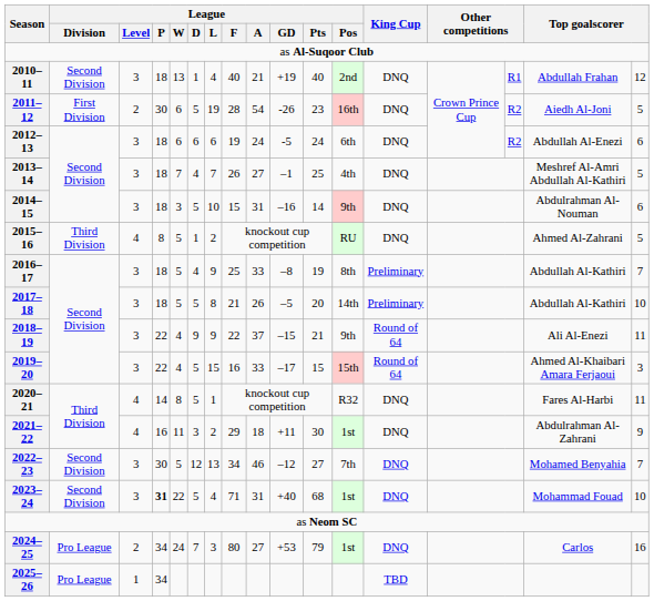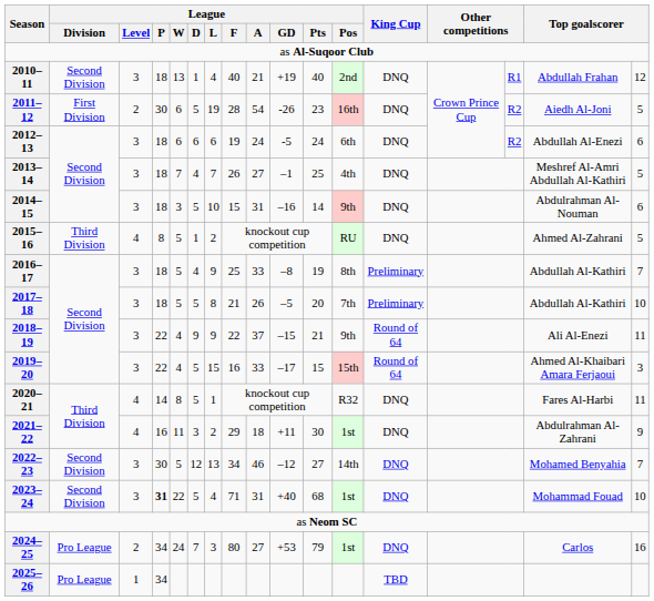 <table class="wikitable plainrowheaders sortable" style="text-align: center">
 <tr>
 <th rowspan=2>Season</th>
 <th colspan=11>League</th>
 <th rowspan=2><a href='#'>King Cup</a><br></th>
 <th rowspan=2 colspan=2>Other competitions</th>
 <th rowspan=2 colspan=2>Top goalscorer</th>
 </tr>
 <tr>
 <th scope=col>Division</th>
 <th scope=col><a href='#'>Level</a></th>
 <th scope=col>P</th>
 <th scope=col>W</th>
 <th scope=col>D</th>
 <th scope=col>L</th>
 <th scope=col>F</th>
 <th scope=col>A</th>
 <th scope=col>GD</th>
 <th scope=col>Pts</th>
 <th scope=col data-sort-type="number">Pos</th>
 </tr>
 <tr>
 <td colspan=17>as <strong>Al-Suqoor Club</strong></td>
 </tr>
 <tr>
 <th scope=row rowspan=1>2010–11</th>
 <td rowspan=1><a href='#'>Second Division</a></td>
 <td rowspan=1>3</td>
 <td rowspan=1>18</td>
 <td rowspan=1>13</td>
 <td rowspan=1>1</td>
 <td rowspan=1>4</td>
 <td rowspan=1>40</td>
 <td rowspan=1>21</td>
 <td rowspan=1>+19</td>
 <td rowspan=1>40</td>
 <td rowspan=1 style="background-color:#DFD; padding:0.4em;">2nd </td>
 <td rowspan=1>DNQ</td>
 <td rowspan=3><a href='#'>Crown Prince Cup</a></td>
 <td rowspan=1><a href='#'>R1</a></td>
 <td rowspan=1> <a href='#'>Abdullah Frahan</a></td>
 <td rowspan=1>12</td>
 </tr>
 <tr>
 <th scope=row rowspan=1><a href='#'>2011–12</a></th>
 <td rowspan=1><a href='#'>First Division</a></td>
 <td rowspan=1>2</td>
 <td rowspan=1>30</td>
 <td rowspan=1>6</td>
 <td rowspan=1>5</td>
 <td rowspan=1>19</td>
 <td rowspan=1>28</td>
 <td rowspan=1>54</td>
 <td rowspan=1>-26</td>
 <td rowspan=1>23</td>
 <td rowspan=1 style="background-color:#FCC; padding:0.4em;">16th </td>
 <td rowspan=1>DNQ</td>
 <td rowspan=1><a href='#'>R2</a></td>
 <td rowspan=1> <a href='#'>Aiedh Al-Joni</a></td>
 <td rowspan=1>5</td>
 </tr>
 <tr>
 <th scope=row rowspan=1>2012–13</th>
 <td rowspan=3><a href='#'>Second Division</a></td>
 <td rowspan=1>3</td>
 <td rowspan=1>18</td>
 <td rowspan=1>6</td>
 <td rowspan=1>6</td>
 <td rowspan=1>6</td>
 <td rowspan=1>19</td>
 <td rowspan=1>24</td>
 <td rowspan=1>-5</td>
 <td rowspan=1>24</td>
 <td rowspan=1>6th</td>
 <td rowspan=1>DNQ</td>
 <td rowspan=1><a href='#'>R2</a></td>
 <td rowspan=1> Abdullah Al-Enezi</td>
 <td rowspan=1>6</td>
 </tr>
 <tr>
 <th scope=row rowspan=1>2013–14</th>
 <td rowspan=1>3</td>
 <td rowspan=1>18</td>
 <td rowspan=1>7</td>
 <td rowspan=1>4</td>
 <td rowspan=1>7</td>
 <td rowspan=1>26</td>
 <td rowspan=1>27</td>
 <td rowspan=1>–1</td>
 <td rowspan=1>25</td>
 <td rowspan=1>4th</td>
 <td rowspan=1>DNQ</td>
 <td colspan=2></td>
 <td rowspan=1> Meshref Al-Amri<br> Abdullah Al-Kathiri</td>
 <td rowspan=1>5</td>
 </tr>
 <tr>
 <th scope=row rowspan=1>2014–15</th>
 <td rowspan=1>3</td>
 <td rowspan=1>18</td>
 <td rowspan=1>3</td>
 <td rowspan=1>5</td>
 <td rowspan=1>10</td>
 <td rowspan=1>15</td>
 <td rowspan=1>31</td>
 <td rowspan=1>–16</td>
 <td rowspan=1>14</td>
 <td rowspan=1 style="background-color:#FCC; padding:0.4em;">9th </td>
 <td rowspan=1>DNQ</td>
 <td colspan=2></td>
 <td rowspan=1> Abdulrahman Al-Nouman</td>
 <td rowspan=1>6</td>
 </tr>
 <tr>
 <th scope=row rowspan=1>2015–16</th>
 <td rowspan=1><a href='#'>Third Division</a></td>
 <td rowspan=1>4</td>
 <td rowspan=1>8</td>
 <td rowspan=1>5</td>
 <td rowspan=1>1</td>
 <td rowspan=1>2</td>
 <td colspan=4>knockout cup competition</td>
 <td rowspan=1 style="background-color:#DFD; padding:0.4em;">RU </td>
 <td rowspan=1>DNQ</td>
 <td colspan=2></td>
 <td rowspan=1> Ahmed Al-Zahrani</td>
 <td rowspan=1>5</td>
 </tr>
 <tr>
 <th scope=row rowspan=1>2016–17</th>
 <td rowspan=4><a href='#'>Second Division</a></td>
 <td rowspan=1>3</td>
 <td rowspan=1>18</td>
 <td rowspan=1>5</td>
 <td rowspan=1>4</td>
 <td rowspan=1>9</td>
 <td rowspan=1>25</td>
 <td rowspan=1>33</td>
 <td rowspan=1>–8</td>
 <td rowspan=1>19</td>
 <td rowspan=1>8th</td>
 <td rowspan=1><a href='#'>Preliminary</a></td>
 <td colspan=2></td>
 <td rowspan=1> Abdullah Al-Kathiri</td>
 <td rowspan=1>7</td>
 </tr>
 <tr>
 <th scope=row rowspan=1><a href='#'>2017–18</a></th>
 <td rowspan=1>3</td>
 <td rowspan=1>18</td>
 <td rowspan=1>5</td>
 <td rowspan=1>5</td>
 <td rowspan=1>8</td>
 <td rowspan=1>21</td>
 <td rowspan=1>26</td>
 <td rowspan=1>–5</td>
 <td rowspan=1>20</td>
-<td rowspan=1>14th</td>
+<td rowspan=1>7th</td>
 <td rowspan=1><a href='#'>Preliminary</a></td>
 <td colspan=2></td>
 <td rowspan=1> Abdullah Al-Kathiri</td>
 <td rowspan=1>10</td>
 </tr>
 <tr>
 <th scope=row rowspan=1><a href='#'>2018–19</a></th>
 <td rowspan=1>3</td>
 <td rowspan=1>22</td>
 <td rowspan=1>4</td>
 <td rowspan=1>9</td>
 <td rowspan=1>9</td>
 <td rowspan=1>22</td>
 <td rowspan=1>37</td>
 <td rowspan=1>–15</td>
 <td rowspan=1>21</td>
 <td rowspan=1>9th</td>
 <td rowspan=1><a href='#'>Round of 64</a></td>
 <td colspan=2></td>
 <td rowspan=1> Ali Al-Enezi</td>
 <td rowspan=1>11</td>
 </tr>
 <tr>
 <th scope=row rowspan=1><a href='#'>2019–20</a></th>
 <td rowspan=1>3</td>
 <td rowspan=1>22</td>
 <td rowspan=1>4</td>
 <td rowspan=1>5</td>
 <td rowspan=1>15</td>
 <td rowspan=1>16</td>
 <td rowspan=1>33</td>
 <td rowspan=1>–17</td>
 <td rowspan=1>15</td>
 <td rowspan=1 style="background-color:#FCC; padding:0.4em;">15th </td>
 <td rowspan=1><a href='#'>Round of 64</a></td>
 <td colspan=2></td>
 <td rowspan=1> Ahmed Al-Khaibari<br> <a href='#'>Amara Ferjaoui</a></td>
 <td rowspan=1>3</td>
 </tr>
 <tr>
 <th scope=row rowspan=1>2020–21</th>
 <td rowspan=2><a href='#'>Third Division</a></td>
 <td rowspan=1>4</td>
 <td rowspan=1>14</td>
 <td rowspan=1>8</td>
 <td rowspan=1>5</td>
 <td rowspan=1>1</td>
 <td colspan=4>knockout cup competition</td>
 <td rowspan=1>R32</td>
 <td rowspan=1>DNQ</td>
 <td colspan=2></td>
 <td rowspan=1> Fares Al-Harbi</td>
 <td rowspan=1>11</td>
 </tr>
 <tr>
 <th scope=row rowspan=1><a href='#'>2021–22</a></th>
 <td rowspan=1>4</td>
 <td rowspan=1>16</td>
 <td rowspan=1>11</td>
 <td rowspan=1>3</td>
 <td rowspan=1>2</td>
 <td rowspan=1>29</td>
 <td rowspan=1>18</td>
 <td rowspan=1>+11</td>
 <td rowspan=1>30</td>
 <td rowspan=1 style="background-color:#DFD; padding:0.4em;">1st </td>
 <td rowspan=1>DNQ</td>
 <td colspan=2></td>
 <td rowspan=1> Abdulrahman Al-Zahrani</td>
 <td rowspan=1>9</td>
 </tr>
 <tr>
 <th scope=row rowspan=1><a href='#'>2022–23</a></th>
 <td rowspan=1><a href='#'>Second Division</a></td>
 <td rowspan=1>3</td>
 <td rowspan=1>30</td>
 <td rowspan=1>5</td>
 <td rowspan=1>12</td>
 <td rowspan=1>13</td>
 <td rowspan=1>34</td>
 <td rowspan=1>46</td>
 <td rowspan=1>–12</td>
 <td rowspan=1>27</td>
-<td rowspan=1>7th</td>
+<td rowspan=1>14th</td>
 <td rowspan=1><a href='#'>DNQ</a></td>
 <td colspan=2></td>
 <td rowspan=1> <a href='#'>Mohamed Benyahia</a></td>
 <td rowspan=1>7</td>
 </tr>
 <tr>
 <th scope=row rowspan=1><a href='#'>2023–24</a></th>
 <td rowspan=1><a href='#'>Second Division</a></td>
 <td rowspan=1>3</td>
 <td rowspan=1><strong>31</strong></td>
 <td rowspan=1>22</td>
 <td rowspan=1>5</td>
 <td rowspan=1>4</td>
 <td rowspan=1>71</td>
 <td rowspan=1>31</td>
 <td rowspan=1>+40</td>
 <td rowspan=1>68</td>
 <td rowspan=1 style="background-color:#DFD; padding:0.4em;">1st </td>
 <td rowspan=1><a href='#'>DNQ</a></td>
 <td colspan=2></td>
 <td rowspan=1> <a href='#'>Mohammad Fouad</a></td>
 <td rowspan=1>10</td>
 </tr>
 <tr>
 <td colspan=17>as <strong>Neom SC</strong></td>
 </tr>
 <tr>
 <th scope=row rowspan=1><a href='#'>2024–25</a></th>
 <td rowspan=1><a href='#'>Pro League</a></td>
 <td rowspan=1>2</td>
 <td rowspan=1>34</td>
 <td rowspan=1>24</td>
 <td rowspan=1>7</td>
 <td rowspan=1>3</td>
 <td rowspan=1>80</td>
 <td rowspan=1>27</td>
 <td rowspan=1>+53</td>
 <td rowspan=1>79</td>
 <td rowspan=1 style="background-color:#DFD; padding:0.4em;">1st </td>
 <td rowspan=1><a href='#'>DNQ</a></td>
 <td colspan=2></td>
 <td rowspan=1> <a href='#'>Carlos</a></td>
 <td rowspan=1>16</td>
 </tr>
 <tr>
 <th scope=row rowspan=1><a href='#'>2025–26</a></th>
 <td rowspan=1><a href='#'>Pro League</a></td>
 <td rowspan=1>1</td>
 <td rowspan=1>34</td>
 <td rowspan=1></td>
 <td rowspan=1></td>
 <td rowspan=1></td>
 <td rowspan=1></td>
 <td rowspan=1></td>
 <td rowspan=1></td>
 <td rowspan=1></td>
 <td rowspan=1></td>
 <td rowspan=1><a href='#'>TBD</a></td>
 <td colspan=2></td>
 <td rowspan=1></td>
 <td rowspan=1></td>
 </tr>
 </table>
